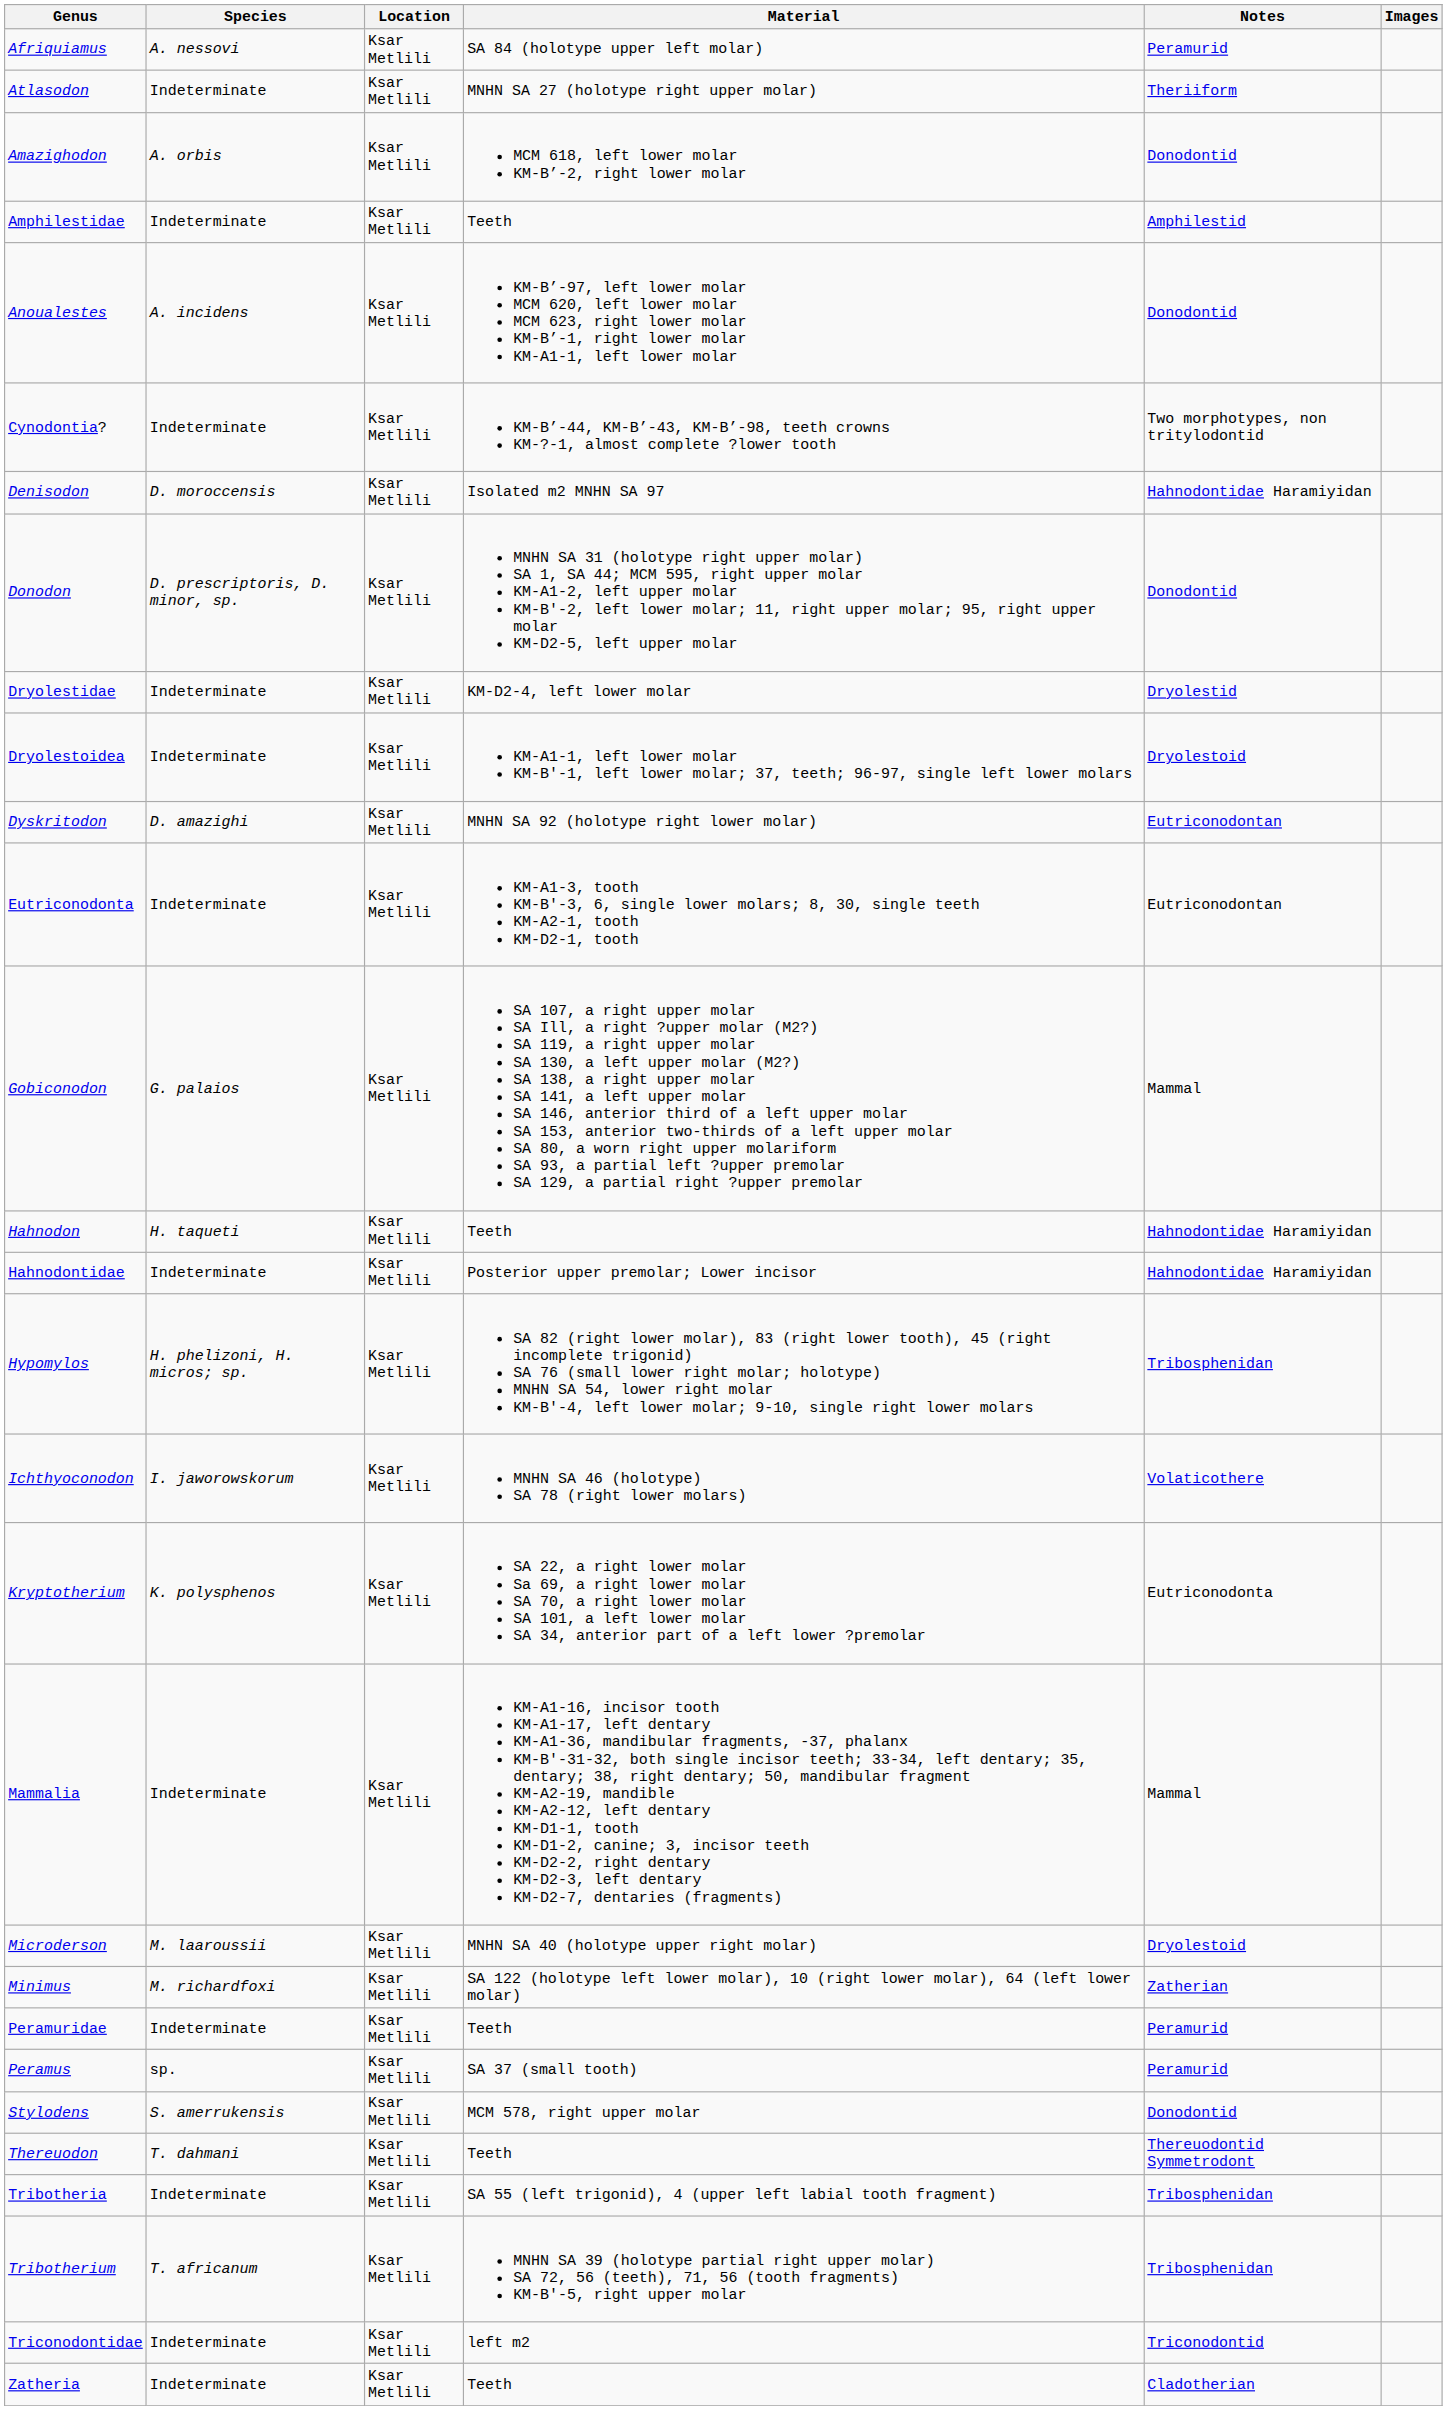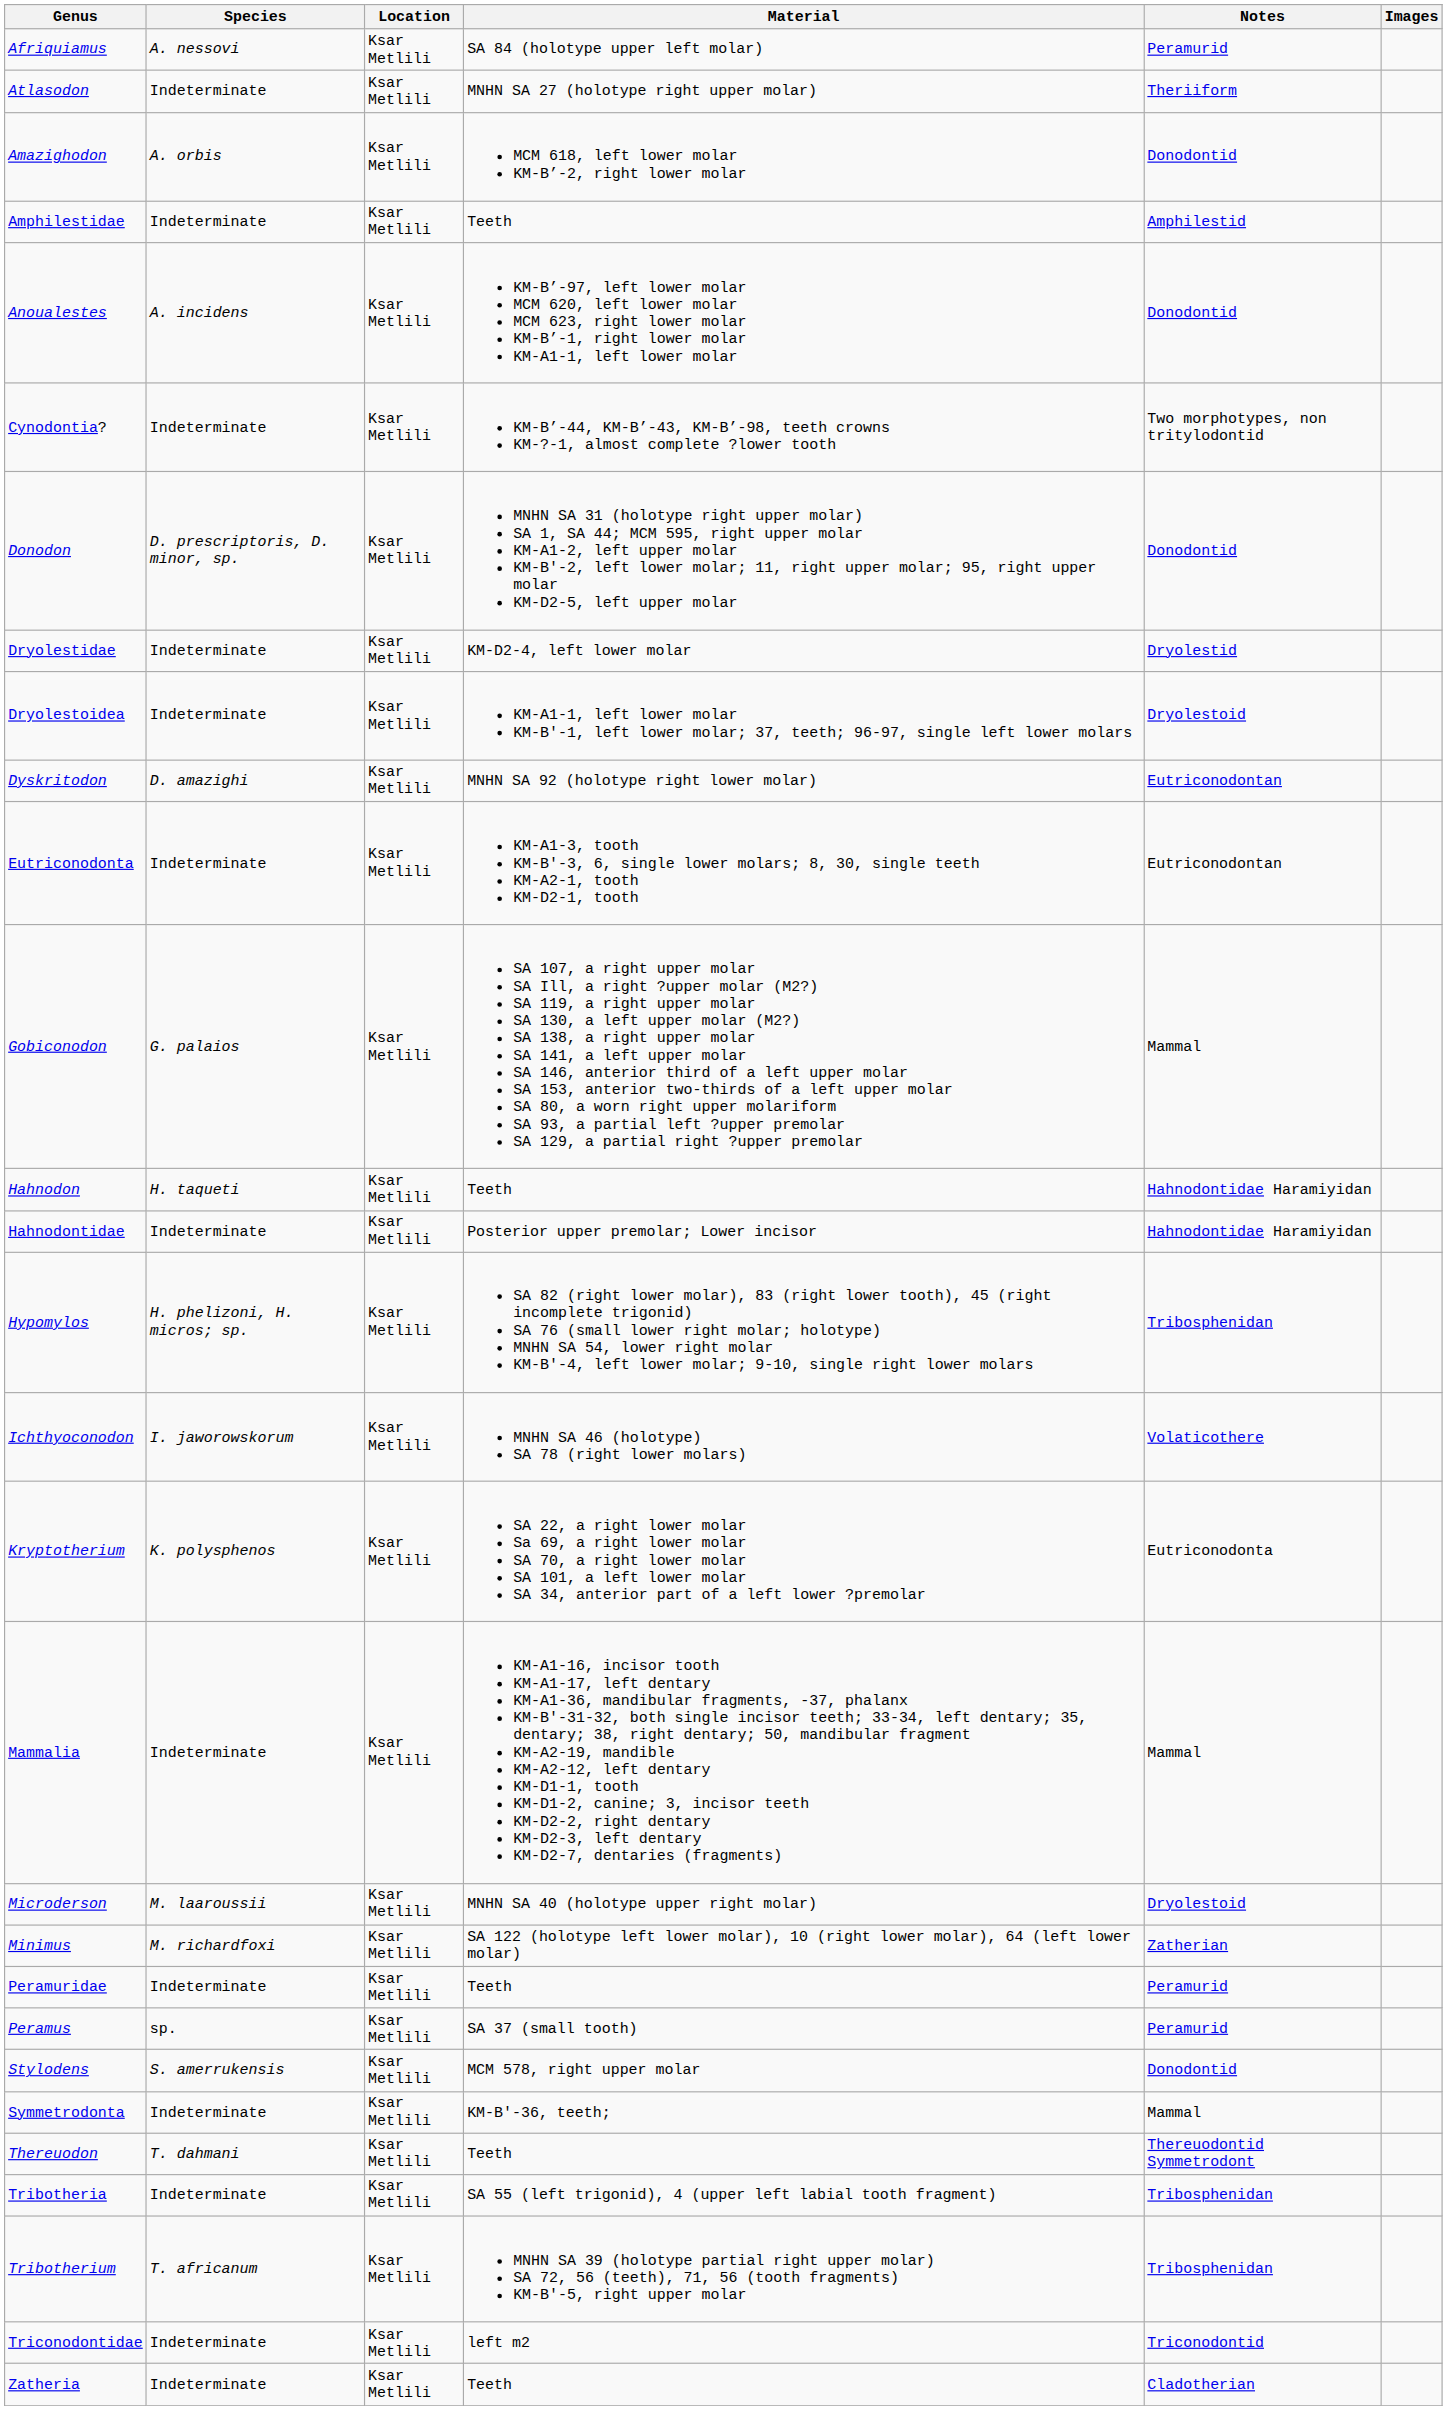 <table class="wikitable" align="center">
 <tr>
 <th>Genus</th>
 <th>Species</th>
 <th>Location</th>
 <th>Material</th>
 <th>Notes</th>
 <th>Images</th>
 </tr>
 <tr>
 <td><em><a href='#'>Afriquiamus</a></em></td>
 <td><em>A. nessovi</em></td>
 <td>Ksar Metlili</td>
 <td>SA 84 (holotype upper left molar)</td>
 <td><a href='#'>Peramurid</a></td>
 <td></td>
 </tr>
 <tr>
 <td><em><a href='#'>Atlasodon</a></em></td>
 <td>Indeterminate</td>
 <td>Ksar Metlili</td>
 <td>MNHN SA 27 (holotype right upper molar)</td>
 <td><a href='#'>Theriiform</a></td>
 <td></td>
 </tr>
 <tr>
 <td><em><a href='#'>Amazighodon</a></em></td>
 <td><em>A. orbis</em></td>
 <td>Ksar Metlili</td>
 <td><br><ul><li>MCM 618, left lower molar</li><li>KM-B’-2, right lower molar</li></ul></td>
 <td><a href='#'>Donodontid</a></td>
 <td></td>
 </tr>
 <tr>
 <td><a href='#'>Amphilestidae</a></td>
 <td>Indeterminate</td>
 <td>Ksar Metlili</td>
 <td>Teeth</td>
 <td><a href='#'>Amphilestid</a></td>
 <td></td>
 </tr>
 <tr>
 <td><em><a href='#'>Anoualestes</a></em></td>
 <td><em>A. incidens</em></td>
 <td>Ksar Metlili</td>
 <td><br><ul><li>KM-B’-97, left lower molar</li><li>MCM 620, left lower molar</li><li>MCM 623, right lower molar</li><li>KM-B’-1, right lower molar</li><li>KM-A1-1, left lower molar</li></ul></td>
 <td><a href='#'>Donodontid</a></td>
 <td></td>
 </tr>
 <tr>
 <td><a href='#'>Cynodontia</a>?</td>
 <td>Indeterminate</td>
 <td>Ksar Metlili</td>
 <td><br><ul><li>KM-B’-44, KM-B’-43, KM-B’-98, teeth crowns</li><li>KM-?-1, almost complete ?lower tooth</li></ul></td>
 <td>Two morphotypes, non tritylodontid</td>
-<td></td>
-</tr>
-<tr>
-<td><em><a href='#'>Denisodon</a></em></td>
-<td><em>D. moroccensis</em></td>
-<td>Ksar Metlili</td>
-<td>Isolated m2 MNHN SA 97</td>
-<td><a href='#'>Hahnodontidae</a> Haramiyidan</td>
 <td></td>
 </tr>
 <tr>
 <td><em><a href='#'>Donodon</a></em></td>
 <td><em>D. prescriptoris, D. minor, sp.</em></td>
 <td>Ksar Metlili</td>
 <td><br><ul><li>MNHN SA 31 (holotype right upper molar)</li><li>SA 1, SA 44; MCM 595, right upper molar</li><li>KM-A1-2, left upper molar</li><li>KM-B'-2, left lower molar; 11, right upper molar; 95, right upper molar</li><li>KM-D2-5, left upper molar</li></ul></td>
 <td><a href='#'>Donodontid</a></td>
 <td></td>
 </tr>
 <tr>
 <td><a href='#'>Dryolestidae</a></td>
 <td>Indeterminate</td>
 <td>Ksar Metlili</td>
 <td>KM-D2-4, left lower molar</td>
 <td><a href='#'>Dryolestid</a></td>
 <td></td>
 </tr>
 <tr>
 <td><a href='#'>Dryolestoidea</a></td>
 <td>Indeterminate</td>
 <td>Ksar Metlili</td>
 <td><br><ul><li>KM-A1-1, left lower molar</li><li>KM-B'-1, left lower molar; 37, teeth; 96-97, single left lower molars</li></ul></td>
 <td><a href='#'>Dryolestoid</a></td>
 <td></td>
 </tr>
 <tr>
 <td><em><a href='#'>Dyskritodon</a></em></td>
 <td><em>D. amazighi</em></td>
 <td>Ksar Metlili</td>
 <td>MNHN SA 92 (holotype right lower molar)</td>
 <td><a href='#'>Eutriconodontan</a></td>
 <td></td>
 </tr>
 <tr>
 <td><a href='#'>Eutriconodonta</a></td>
 <td>Indeterminate</td>
 <td>Ksar Metlili</td>
 <td><br><ul><li>KM-A1-3, tooth</li><li>KM-B'-3, 6, single lower molars; 8, 30, single teeth</li><li>KM-A2-1, tooth</li><li>KM-D2-1, tooth</li></ul></td>
 <td>Eutriconodontan</td>
 <td></td>
 </tr>
 <tr>
 <td><em><a href='#'>Gobiconodon</a></em></td>
 <td><em>G. palaios</em></td>
 <td>Ksar Metlili</td>
 <td><br><ul><li>SA 107, a right upper molar</li><li>SA Ill, a right ?upper molar (M2?)</li><li>SA 119, a right upper molar</li><li>SA 130, a left upper molar (M2?)</li><li>SA 138, a right upper molar</li><li>SA 141, a left upper molar</li><li>SA 146, anterior third of a left upper molar</li><li>SA 153, anterior two-thirds of a left upper molar</li><li>SA 80, a worn right upper molariform</li><li>SA 93, a partial left ?upper premolar</li><li>SA 129, a partial right ?upper premolar</li></ul></td>
 <td>Mammal</td>
 <td></td>
 </tr>
 <tr>
 <td><em><a href='#'>Hahnodon</a></em></td>
 <td><em>H. taqueti</em></td>
 <td>Ksar Metlili</td>
 <td>Teeth</td>
 <td><a href='#'>Hahnodontidae</a> Haramiyidan</td>
 <td></td>
 </tr>
 <tr>
 <td><a href='#'>Hahnodontidae</a></td>
 <td>Indeterminate</td>
 <td>Ksar Metlili</td>
 <td>Posterior upper premolar; Lower incisor</td>
 <td><a href='#'>Hahnodontidae</a> Haramiyidan</td>
 <td></td>
 </tr>
 <tr>
 <td><em><a href='#'>Hypomylos</a></em></td>
 <td><em>H. phelizoni, H. micros; sp.</em></td>
 <td>Ksar Metlili</td>
 <td><br><ul><li>SA 82 (right lower molar), 83 (right lower tooth), 45 (right incomplete trigonid)</li><li>SA 76 (small lower right molar; holotype)</li><li>MNHN SA 54, lower right molar</li><li>KM-B'-4, left lower molar; 9-10, single right lower molars</li></ul></td>
 <td><a href='#'>Tribosphenidan</a></td>
 <td></td>
 </tr>
 <tr>
 <td><em><a href='#'>Ichthyoconodon</a></em></td>
 <td><em>I. jaworowskorum</em></td>
 <td>Ksar Metlili</td>
 <td><br><ul><li>MNHN SA 46 (holotype)</li><li>SA 78 (right lower molars)</li></ul></td>
 <td><a href='#'>Volaticothere</a></td>
 <td></td>
 </tr>
 <tr>
 <td><em><a href='#'>Kryptotherium</a></em></td>
 <td><em>K. polysphenos</em></td>
 <td>Ksar Metlili</td>
 <td><br><ul><li>SA 22, a right lower molar</li><li>Sa 69, a right lower molar</li><li>SA 70, a right lower molar</li><li>SA 101, a left lower molar</li><li>SA 34, anterior part of a left lower ?premolar</li></ul></td>
 <td>Eutriconodonta</td>
 <td></td>
 </tr>
 <tr>
 <td><a href='#'>Mammalia</a></td>
 <td>Indeterminate</td>
 <td>Ksar Metlili</td>
 <td><br><ul><li>KM-A1-16, incisor tooth</li><li>KM-A1-17, left dentary</li><li>KM-A1-36, mandibular fragments, -37, phalanx</li><li>KM-B'-31-32, both single incisor teeth; 33-34, left dentary; 35, dentary; 38, right dentary; 50, mandibular fragment</li><li>KM-A2-19, mandible</li><li>KM-A2-12, left dentary</li><li>KM-D1-1, tooth</li><li>KM-D1-2, canine; 3, incisor teeth</li><li>KM-D2-2, right dentary</li><li>KM-D2-3, left dentary</li><li>KM-D2-7, dentaries (fragments)</li></ul></td>
 <td>Mammal</td>
 <td></td>
 </tr>
 <tr>
 <td><em><a href='#'>Microderson</a></em></td>
 <td><em>M. laaroussii</em></td>
 <td>Ksar Metlili</td>
 <td>MNHN SA 40 (holotype upper right molar)</td>
 <td><a href='#'>Dryolestoid</a></td>
 <td></td>
 </tr>
 <tr>
 <td><em><a href='#'>Minimus</a></em></td>
 <td><em>M. richardfoxi</em></td>
 <td>Ksar Metlili</td>
 <td>SA 122 (holotype left lower molar), 10 (right lower molar), 64 (left lower molar)</td>
 <td><a href='#'>Zatherian</a></td>
 <td></td>
 </tr>
 <tr>
 <td><a href='#'>Peramuridae</a></td>
 <td>Indeterminate</td>
 <td>Ksar Metlili</td>
 <td>Teeth</td>
 <td><a href='#'>Peramurid</a></td>
 <td></td>
 </tr>
 <tr>
 <td><em><a href='#'>Peramus</a></em></td>
 <td>sp.</td>
 <td>Ksar Metlili</td>
 <td>SA 37 (small tooth)</td>
 <td><a href='#'>Peramurid</a></td>
 <td></td>
 </tr>
 <tr>
 <td><em><a href='#'>Stylodens</a></em></td>
 <td><em>S. amerrukensis</em></td>
 <td>Ksar Metlili</td>
 <td>MCM 578, right upper molar</td>
 <td><a href='#'>Donodontid</a></td>
 <td></td>
 </tr>
 <tr>
+<td><a href='#'>Symmetrodonta</a></td>
+<td>Indeterminate</td>
+<td>Ksar Metlili</td>
+<td>KM-B'-36, teeth;</td>
+<td>Mammal</td>
+<td></td>
+</tr>
+<tr>
 <td><em><a href='#'>Thereuodon</a></em></td>
 <td><em>T. dahmani</em></td>
 <td>Ksar Metlili</td>
 <td>Teeth</td>
 <td><a href='#'>Thereuodontid</a> <a href='#'>Symmetrodont</a></td>
 <td></td>
 </tr>
 <tr>
 <td><a href='#'>Tribotheria</a></td>
 <td>Indeterminate</td>
 <td>Ksar Metlili</td>
 <td>SA 55 (left trigonid), 4 (upper left labial tooth fragment)</td>
 <td><a href='#'>Tribosphenidan</a></td>
 <td></td>
 </tr>
 <tr>
 <td><em><a href='#'>Tribotherium</a></em></td>
 <td><em>T. africanum</em></td>
 <td>Ksar Metlili</td>
 <td><br><ul><li>MNHN SA 39 (holotype partial right upper molar)</li><li>SA 72, 56 (teeth), 71, 56 (tooth fragments)</li><li>KM-B'-5, right upper molar</li></ul></td>
 <td><a href='#'>Tribosphenidan</a></td>
 <td></td>
 </tr>
 <tr>
 <td><a href='#'>Triconodontidae</a></td>
 <td>Indeterminate</td>
 <td>Ksar Metlili</td>
 <td>left m2</td>
 <td><a href='#'>Triconodontid</a></td>
 <td></td>
 </tr>
 <tr>
 <td><a href='#'>Zatheria</a></td>
 <td>Indeterminate</td>
 <td>Ksar Metlili</td>
 <td>Teeth</td>
 <td><a href='#'>Cladotherian</a></td>
 <td></td>
 </tr>
 </table>
